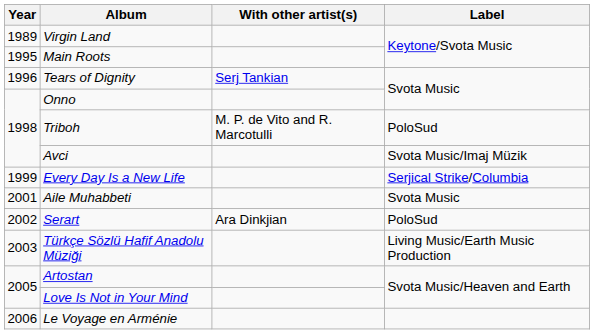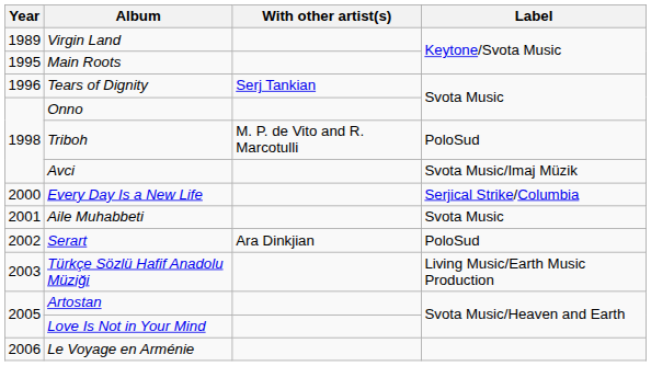 <table class="wikitable">
 <tr>
 <th>Year</th>
 <th style="width:200px;">Album</th>
 <th style="width:200px;">With other artist(s)</th>
 <th style="width:240px;">Label</th>
 </tr>
 <tr>
 <td>1989</td>
 <td><em>Virgin Land</em></td>
 <td></td>
 <td rowspan="2"><a href='#'>Keytone</a>/Svota Music</td>
 </tr>
 <tr>
 <td>1995</td>
 <td><em>Main Roots</em></td>
 <td></td>
 </tr>
 <tr>
 <td>1996</td>
 <td><em>Tears of Dignity</em></td>
 <td><a href='#'>Serj Tankian</a></td>
 <td rowspan="2">Svota Music</td>
 </tr>
 <tr>
 <td rowspan="3">1998</td>
 <td><em>Onno</em></td>
 <td></td>
 </tr>
 <tr>
 <td><em>Triboh</em></td>
 <td>M. P. de Vito and R. Marcotulli</td>
 <td>PoloSud</td>
 </tr>
 <tr>
 <td><em>Avci</em></td>
 <td></td>
 <td>Svota Music/Imaj Müzik</td>
 </tr>
 <tr>
-<td>1999</td>
+<td>2000</td>
 <td><em><a href='#'>Every Day Is a New Life</a></em></td>
 <td></td>
 <td><a href='#'>Serjical Strike</a>/<a href='#'>Columbia</a></td>
 </tr>
 <tr>
 <td>2001</td>
 <td><em>Aile Muhabbeti</em></td>
 <td></td>
 <td>Svota Music</td>
 </tr>
 <tr>
 <td>2002</td>
 <td><em><a href='#'>Serart</a></em></td>
 <td>Ara Dinkjian</td>
 <td>PoloSud</td>
 </tr>
 <tr>
 <td>2003</td>
 <td><em><a href='#'>Türkçe Sözlü Hafif Anadolu Müziği</a></em></td>
 <td></td>
 <td>Living Music/Earth Music Production</td>
 </tr>
 <tr>
 <td rowspan="2">2005</td>
 <td><em><a href='#'>Artostan</a></em></td>
 <td></td>
 <td rowspan="2">Svota Music/Heaven and Earth</td>
 </tr>
 <tr>
 <td><em><a href='#'>Love Is Not in Your Mind</a></em></td>
 <td></td>
 </tr>
 <tr>
 <td>2006</td>
 <td><em>Le Voyage en Arménie</em></td>
 <td></td>
 <td></td>
 </tr>
 </table>
